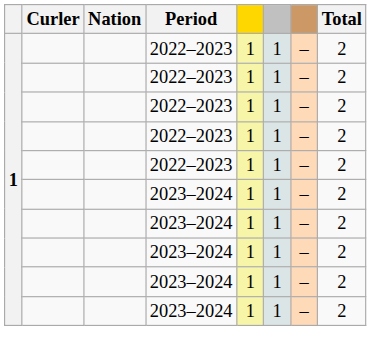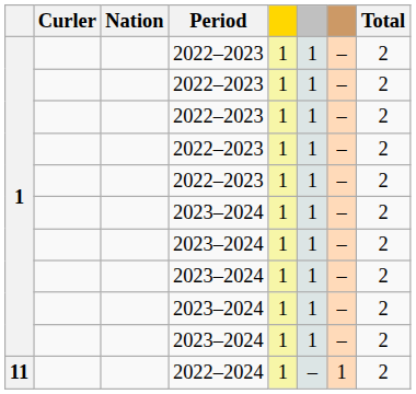 <table class="wikitable sortable" style="text-align:center">
 <tr>
 <th scope="col"></th>
 <th scope="col">Curler</th>
 <th scope="col">Nation</th>
 <th scope="col">Period</th>
 <th scope="col" style="width:1em; background-color:gold"></th>
 <th scope="col" style="width:1em;background-color:silver"></th>
 <th scope="col" style="width:1em;background-color:#CC9966"></th>
 <th scope="col">Total</th>
 </tr>
 <tr>
 <th scope="row" rowspan="10">1</th>
 <td align="left"></td>
 <td align="left"></td>
 <td>2022–2023</td>
 <td bgcolor="#F7F6A8">1</td>
 <td bgcolor="#DCE5E5">1</td>
 <td bgcolor="#FFDAB9">–</td>
 <td>2</td>
 </tr>
 <tr>
 <td align="left"></td>
 <td align="left"></td>
 <td>2022–2023</td>
 <td bgcolor="#F7F6A8">1</td>
 <td bgcolor="#DCE5E5">1</td>
 <td bgcolor="#FFDAB9">–</td>
 <td>2</td>
 </tr>
 <tr>
 <td align="left"></td>
 <td align="left"></td>
 <td>2022–2023</td>
 <td bgcolor="#F7F6A8">1</td>
 <td bgcolor="#DCE5E5">1</td>
 <td bgcolor="#FFDAB9">–</td>
 <td>2</td>
 </tr>
 <tr>
 <td align="left"></td>
 <td align="left"></td>
 <td>2022–2023</td>
 <td bgcolor="#F7F6A8">1</td>
 <td bgcolor="#DCE5E5">1</td>
 <td bgcolor="#FFDAB9">–</td>
 <td>2</td>
 </tr>
 <tr>
 <td align="left"></td>
 <td align="left"></td>
 <td>2022–2023</td>
 <td bgcolor="#F7F6A8">1</td>
 <td bgcolor="#DCE5E5">1</td>
 <td bgcolor="#FFDAB9">–</td>
 <td>2</td>
 </tr>
 <tr>
 <td align="left"></td>
 <td align="left"></td>
 <td>2023–2024</td>
 <td bgcolor="#F7F6A8">1</td>
 <td bgcolor="#DCE5E5">1</td>
 <td bgcolor="#FFDAB9">–</td>
 <td>2</td>
 </tr>
 <tr>
 <td align="left"></td>
 <td align="left"></td>
 <td>2023–2024</td>
 <td bgcolor="#F7F6A8">1</td>
 <td bgcolor="#DCE5E5">1</td>
 <td bgcolor="#FFDAB9">–</td>
 <td>2</td>
 </tr>
 <tr>
 <td align="left"></td>
 <td align="left"></td>
 <td>2023–2024</td>
 <td bgcolor="#F7F6A8">1</td>
 <td bgcolor="#DCE5E5">1</td>
 <td bgcolor="#FFDAB9">–</td>
 <td>2</td>
 </tr>
 <tr>
 <td align="left"></td>
 <td align="left"></td>
 <td>2023–2024</td>
 <td bgcolor="#F7F6A8">1</td>
 <td bgcolor="#DCE5E5">1</td>
 <td bgcolor="#FFDAB9">–</td>
 <td>2</td>
 </tr>
 <tr>
 <td align="left"></td>
 <td align="left"></td>
 <td>2023–2024</td>
 <td bgcolor="#F7F6A8">1</td>
 <td bgcolor="#DCE5E5">1</td>
 <td bgcolor="#FFDAB9">–</td>
 <td>2</td>
 </tr>
+<tr>
+<th scope="row">11</th>
+<td align="left"></td>
+<td align="left"></td>
+<td>2022–2024</td>
+<td bgcolor="#F7F6A8">1</td>
+<td bgcolor="#DCE5E5">–</td>
+<td bgcolor="#FFDAB9">1</td>
+<td>2</td>
+</tr>
 </table>
